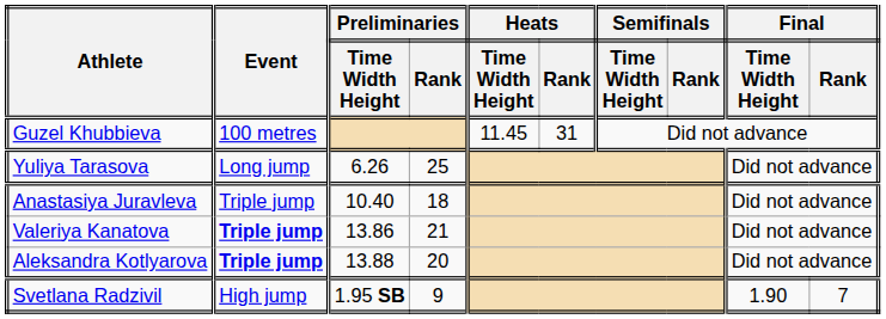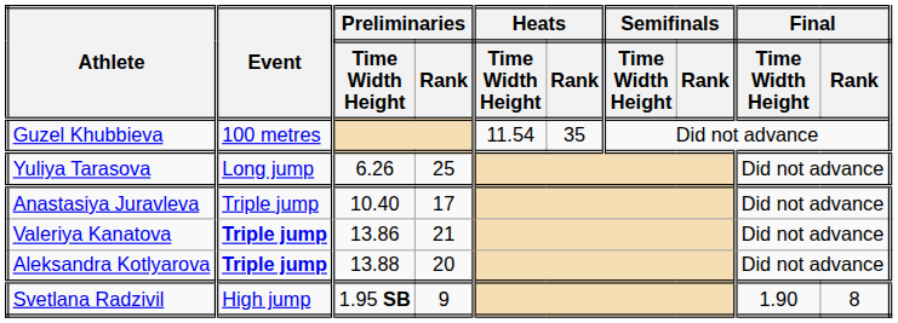 <table class=wikitable style="font-size:90%; border: double;">
 <tr>
 <th rowspan="2" style="border-right:double">Athlete</th>
 <th rowspan="2" style="border-right:double">Event</th>
 <th colspan="2" style="border-right:double; border-bottom:double;">Preliminaries</th>
 <th colspan="2" style="border-right:double; border-bottom:double;">Heats</th>
 <th colspan="2" style="border-right:double; border-bottom:double;">Semifinals</th>
 <th colspan="2" style="border-right:double; border-bottom:double;">Final</th>
 </tr>
 <tr>
 <th>Time<br>Width<br>Height</th>
 <th style="border-right:double">Rank</th>
 <th>Time<br>Width<br>Height</th>
 <th style="border-right:double">Rank</th>
 <th>Time<br>Width<br>Height</th>
 <th style="border-right:double">Rank</th>
 <th>Time<br>Width<br>Height</th>
 <th style="border-right:double">Rank</th>
 </tr>
 <tr style="border-top: double;">
 <td style="border-right:double"><a href='#'>Guzel Khubbieva</a></td>
 <td style="border-right:double"><a href='#'>100 metres</a></td>
 <td style="border-right:double" colspan= 2 bgcolor="wheat"></td>
-<td align=center>11.45</td>
-<td align=center style="border-right:double">31</td>
+<td align=center>11.54</td>
+<td align=center style="border-right:double">35</td>
 <td colspan="4" align=center>Did not advance</td>
 </tr>
 <tr style="border-top: double;">
 <td style="border-right:double"><a href='#'>Yuliya Tarasova</a></td>
 <td style="border-right:double"><a href='#'>Long jump</a></td>
 <td align=center>6.26</td>
 <td align=center style="border-right:double">25</td>
 <td style="border-right:double" colspan= 4 bgcolor="wheat"></td>
 <td align=center colspan= 2>Did not advance</td>
 </tr>
 <tr style="border-top: double;">
 <td style="border-right:double"><a href='#'>Anastasiya Juravleva</a></td>
 <td style="border-right:double"><a href='#'>Triple jump</a></td>
 <td align=center>10.40</td>
-<td align=center style="border-right:double">18</td>
+<td align=center style="border-right:double">17</td>
 <td style="border-right:double" colspan= 4 bgcolor="wheat"></td>
 <td colspan="2" align=center>Did not advance</td>
 </tr>
 <tr>
 <td style="border-right:double"><a href='#'>Valeriya Kanatova</a></td>
 <td style="border-right:double"><strong><a href='#'>Triple jump</a></strong></td>
 <td align=center>13.86</td>
 <td align=center style="border-right:double">21</td>
 <td style="border-right:double" colspan= 4 bgcolor="wheat"></td>
 <td colspan="2" align=center>Did not advance</td>
 </tr>
 <tr>
 <td style="border-right:double"><a href='#'>Aleksandra Kotlyarova</a></td>
 <td style="border-right:double"><strong><a href='#'>Triple jump</a></strong></td>
 <td align=center>13.88</td>
 <td align=center style="border-right:double">20</td>
 <td style="border-right:double" colspan= 4 bgcolor="wheat"></td>
 <td colspan="2" align=center>Did not advance</td>
 </tr>
 <tr style="border-top: double;">
 <td style="border-right:double"><a href='#'>Svetlana Radzivil</a></td>
 <td style="border-right:double"><a href='#'>High jump</a></td>
 <td align=center>1.95 <strong>SB</strong></td>
 <td align=center style="border-right:double">9</td>
 <td style="border-right:double" colspan= 4 bgcolor="wheat"></td>
 <td align=center>1.90</td>
-<td align=center>7</td>
+<td align=center>8</td>
 </tr>
 </table>
